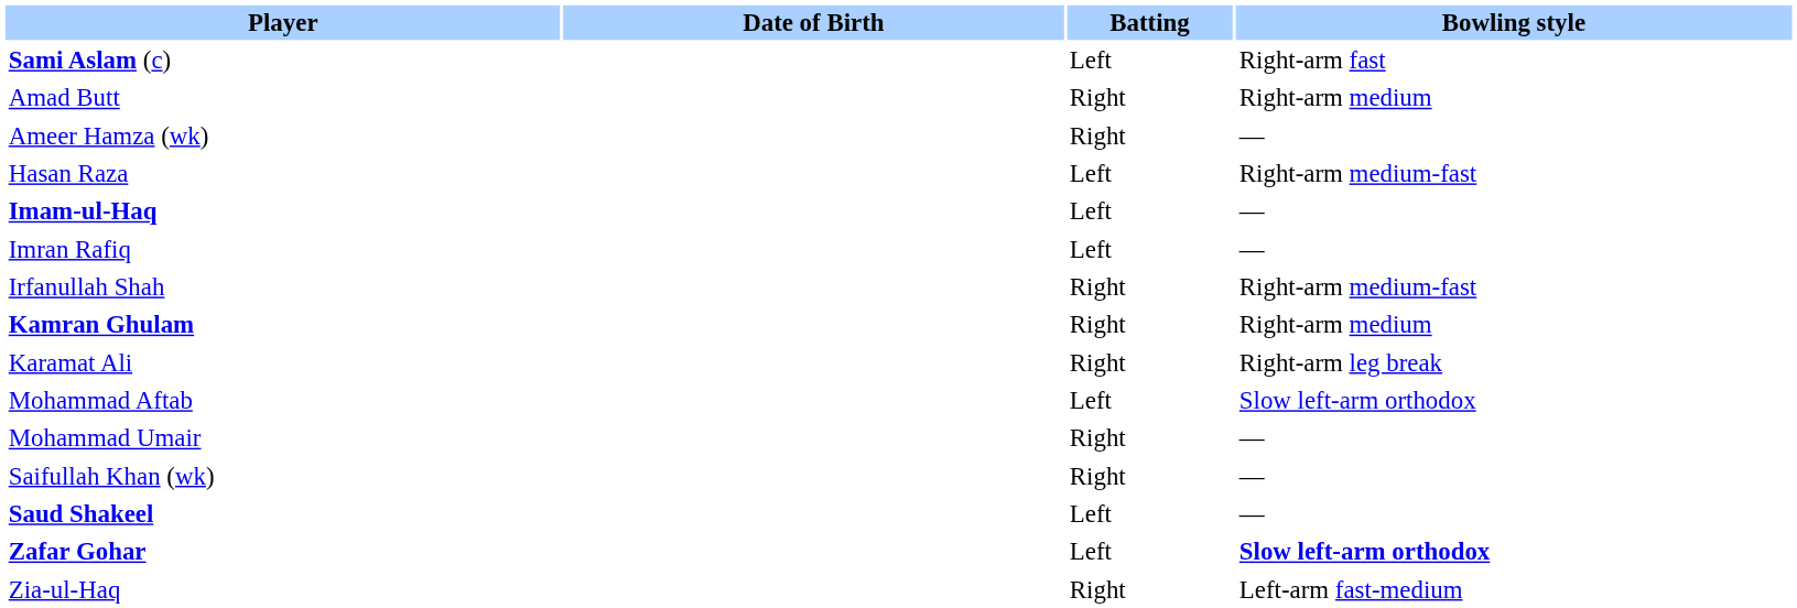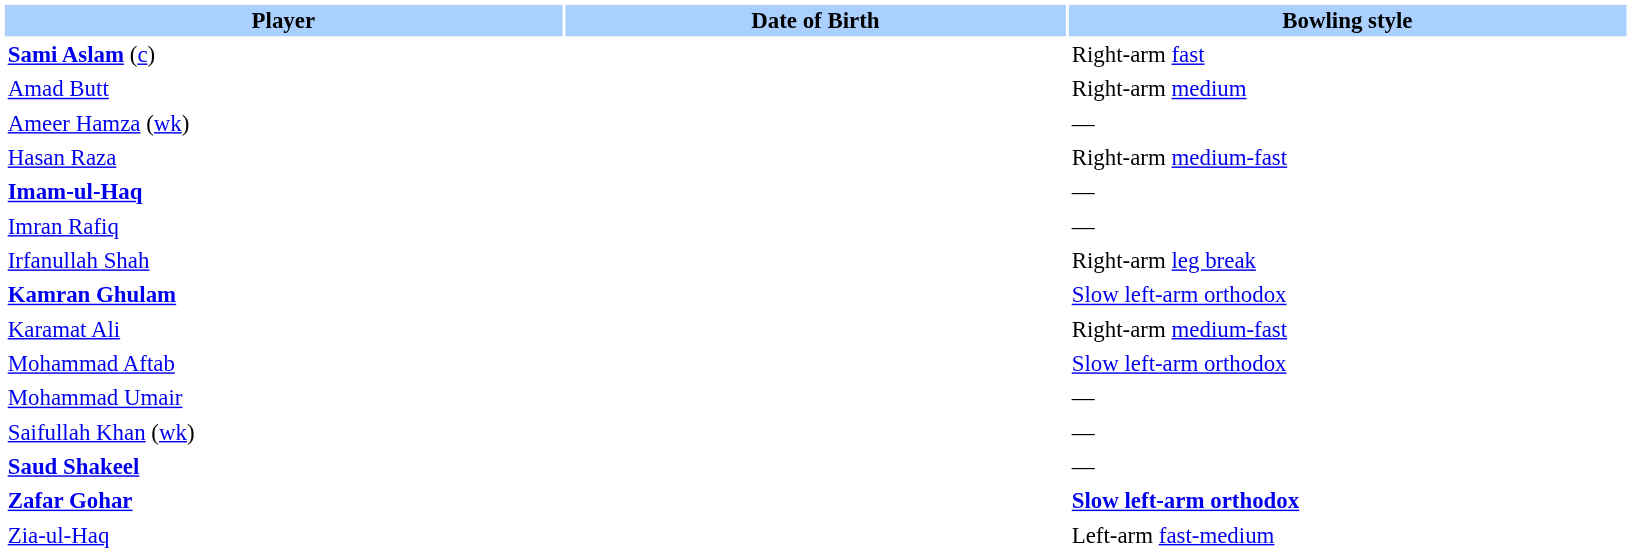 <table border="0" cellspacing="2" cellpadding="2" style="width:90%;">
 <tr style="background:#aad0ff;">
 <th width=20%>Player</th>
 <th width=18%>Date of Birth</th>
-<th width=6%>Batting</th>
 <th width=20%>Bowling style</th>
 </tr>
 <tr>
 <td><strong><a href='#'>Sami Aslam</a></strong> (<a href='#'>c</a>)</td>
 <td></td>
-<td>Left</td>
 <td>Right-arm <a href='#'>fast</a></td>
 </tr>
 <tr>
 <td><a href='#'>Amad Butt</a></td>
 <td></td>
-<td>Right</td>
 <td>Right-arm <a href='#'>medium</a></td>
 </tr>
 <tr>
 <td><a href='#'>Ameer Hamza</a> (<a href='#'>wk</a>)</td>
 <td></td>
-<td>Right</td>
 <td>—</td>
 </tr>
 <tr>
 <td><a href='#'>Hasan Raza</a></td>
 <td></td>
-<td>Left</td>
 <td>Right-arm <a href='#'>medium-fast</a></td>
 </tr>
 <tr>
 <td><strong><a href='#'>Imam-ul-Haq</a></strong></td>
 <td></td>
-<td>Left</td>
 <td>—</td>
 </tr>
 <tr>
 <td><a href='#'>Imran Rafiq</a></td>
 <td></td>
-<td>Left</td>
 <td>—</td>
 </tr>
 <tr>
 <td><a href='#'>Irfanullah Shah</a></td>
 <td></td>
-<td>Right</td>
-<td>Right-arm <a href='#'>medium-fast</a></td>
+<td>Right-arm <a href='#'>leg break</a></td>
 </tr>
 <tr>
 <td><strong><a href='#'>Kamran Ghulam</a></strong></td>
 <td></td>
-<td>Right</td>
-<td>Right-arm <a href='#'>medium</a></td>
+<td><a href='#'>Slow left-arm orthodox</a></td>
 </tr>
 <tr>
 <td><a href='#'>Karamat Ali</a></td>
 <td></td>
-<td>Right</td>
-<td>Right-arm <a href='#'>leg break</a></td>
+<td>Right-arm <a href='#'>medium-fast</a></td>
 </tr>
 <tr>
 <td><a href='#'>Mohammad Aftab</a></td>
 <td></td>
-<td>Left</td>
 <td><a href='#'>Slow left-arm orthodox</a></td>
 </tr>
 <tr>
 <td><a href='#'>Mohammad Umair</a></td>
 <td></td>
-<td>Right</td>
 <td>—</td>
 </tr>
 <tr>
 <td><a href='#'>Saifullah Khan</a> (<a href='#'>wk</a>)</td>
 <td></td>
-<td>Right</td>
 <td>—</td>
 </tr>
 <tr>
 <td><strong><a href='#'>Saud Shakeel</a></strong></td>
 <td></td>
-<td>Left</td>
 <td>—</td>
 </tr>
 <tr>
 <td><strong><a href='#'>Zafar Gohar</a></strong></td>
 <td></td>
-<td>Left</td>
 <td><strong><a href='#'>Slow left-arm orthodox</a></strong></td>
 </tr>
 <tr>
 <td><a href='#'>Zia-ul-Haq</a></td>
 <td></td>
-<td>Right</td>
 <td>Left-arm <a href='#'>fast-medium</a></td>
 </tr>
 </table>
